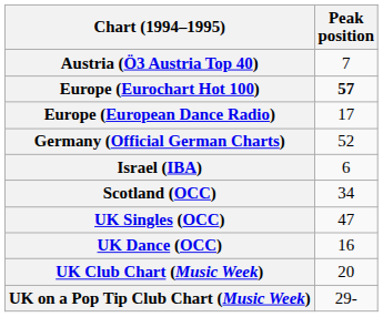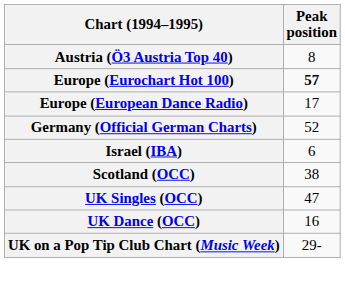 <table class="wikitable sortable plainrowheaders" style="text-align:center">
 <tr>
 <th scope="col">Chart (1994–1995)</th>
 <th scope="col">Peak<br>position</th>
 </tr>
 <tr>
 <th scope="row">Austria (<a href='#'>Ö3 Austria Top 40</a>)</th>
-<td>7</td>
+<td>8</td>
 </tr>
 <tr>
 <th scope="row">Europe (<a href='#'>Eurochart Hot 100</a>)</th>
 <td><strong>57</strong></td>
 </tr>
 <tr>
 <th scope="row">Europe (<a href='#'>European Dance Radio</a>)</th>
 <td>17</td>
 </tr>
 <tr>
 <th scope="row">Germany (<a href='#'>Official German Charts</a>)</th>
 <td>52</td>
 </tr>
 <tr>
 <th scope="row">Israel (<a href='#'>IBA</a>)</th>
 <td>6</td>
 </tr>
 <tr>
 <th scope="row">Scotland (<a href='#'>OCC</a>)</th>
-<td>34</td>
+<td>38</td>
 </tr>
 <tr>
 <th scope="row"><a href='#'>UK Singles</a> (<a href='#'>OCC</a>)</th>
 <td>47</td>
 </tr>
 <tr>
 <th scope="row"><a href='#'>UK Dance</a> (<a href='#'>OCC</a>)</th>
 <td>16</td>
 </tr>
 <tr>
-<th scope="row"><a href='#'>UK Club Chart</a> (<em><a href='#'>Music Week</a></em>)</th>
-<td>20</td>
-</tr>
-<tr>
 <th scope="row">UK on a Pop Tip Club Chart (<em><a href='#'>Music Week</a></em>)</th>
 <td>29-</td>
 </tr>
 </table>
